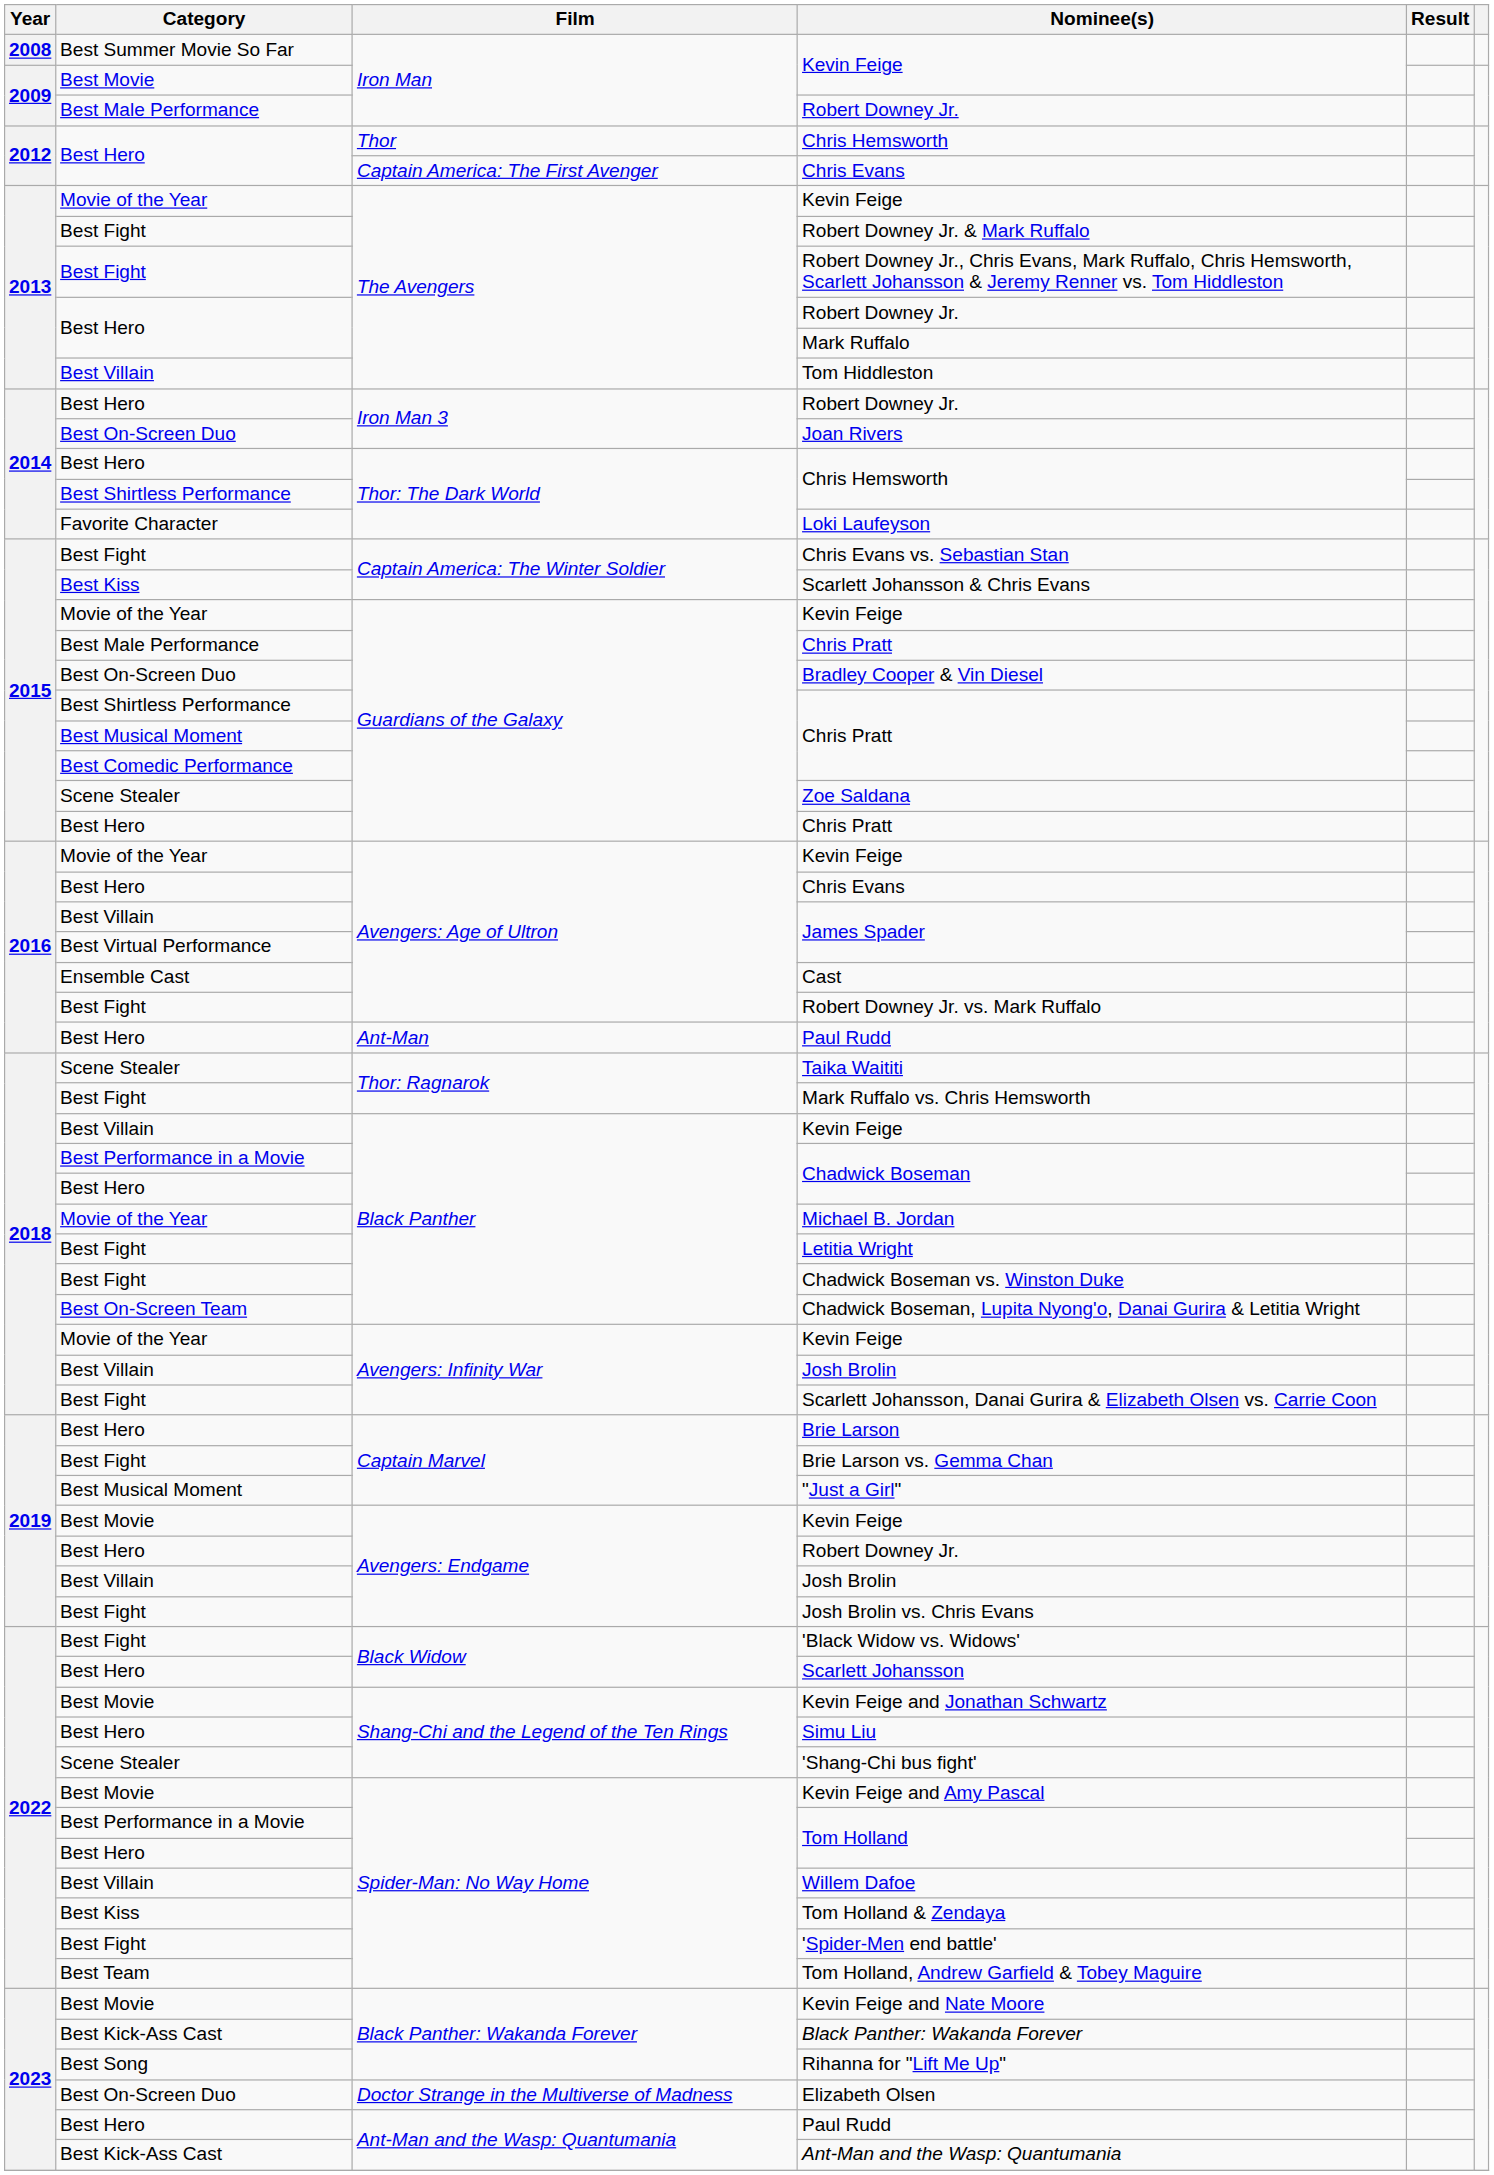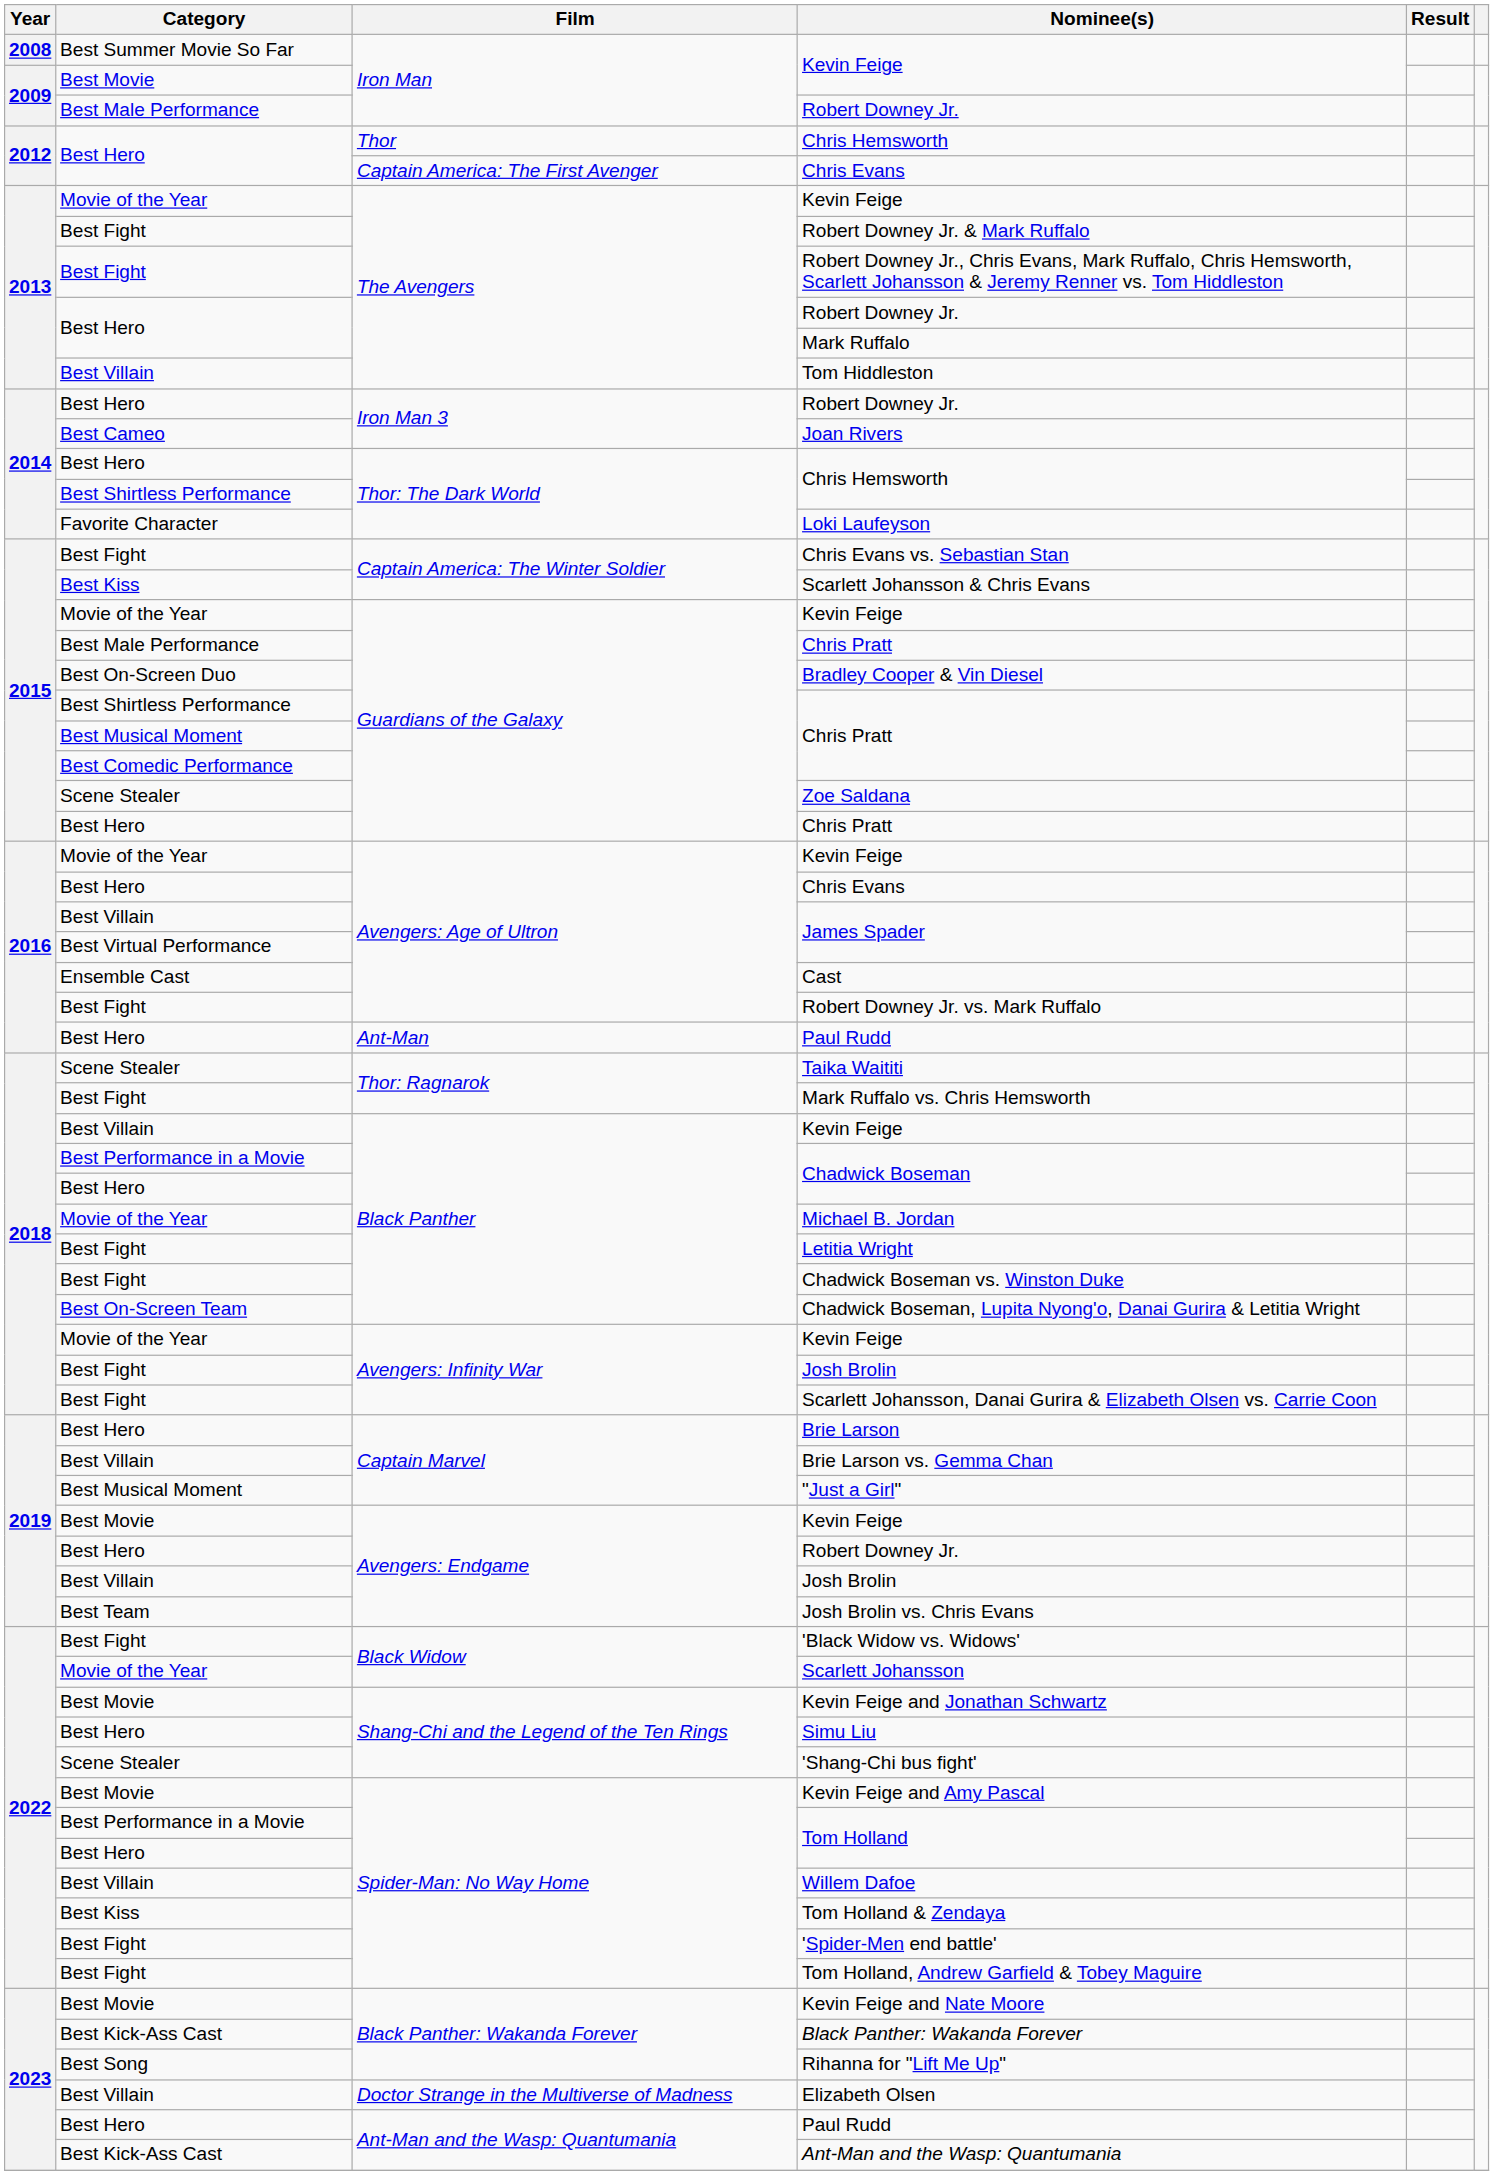 <table class="wikitable sortable">
 <tr>
 <th scope="col" style="width: 1%;">Year</th>
 <th scope="col" style="width: 20%;">Category</th>
 <th scope="col" style="width: 30%;">Film</th>
 <th scope="col">Nominee(s)</th>
 <th scope="col" style="width: 4%;">Result</th>
 <th scope="col" style="width: 1%;"></th>
 </tr>
 <tr>
 <th scope="row"><a href='#'>2008</a></th>
 <td>Best Summer Movie So Far</td>
 <td rowspan="3"><em><a href='#'>Iron Man</a></em></td>
 <td rowspan="2"><a href='#'>Kevin Feige</a></td>
 <td></td>
 <td style="text-align: center;"></td>
 </tr>
 <tr>
 <th scope="row" rowspan="2"><a href='#'>2009</a></th>
 <td><a href='#'>Best Movie</a></td>
 <td></td>
 <td rowspan="2" style="text-align: center;"></td>
 </tr>
 <tr>
 <td><a href='#'>Best Male Performance</a></td>
 <td><a href='#'>Robert Downey Jr.</a></td>
 <td></td>
 </tr>
 <tr>
 <th scope="row" rowspan="2"><a href='#'>2012</a></th>
 <td rowspan="2"><a href='#'>Best Hero</a></td>
 <td><em><a href='#'>Thor</a></em></td>
 <td><a href='#'>Chris Hemsworth</a></td>
 <td></td>
 <td rowspan="2" style="text-align: center;"></td>
 </tr>
 <tr>
 <td><em><a href='#'>Captain America: The First Avenger</a></em></td>
 <td><a href='#'>Chris Evans</a></td>
 <td></td>
 </tr>
 <tr>
 <th scope="row" rowspan="6"><a href='#'>2013</a></th>
 <td><a href='#'>Movie of the Year</a></td>
 <td rowspan="6"><em><a href='#'>The Avengers</a></em></td>
 <td>Kevin Feige</td>
 <td></td>
 <td rowspan="6" style="text-align: center;"></td>
 </tr>
 <tr>
 <td>Best Fight</td>
 <td>Robert Downey Jr. & <a href='#'>Mark Ruffalo</a></td>
 <td></td>
 </tr>
 <tr>
 <td><a href='#'>Best Fight</a></td>
 <td>Robert Downey Jr., Chris Evans, Mark Ruffalo, Chris Hemsworth, <a href='#'>Scarlett Johansson</a> & <a href='#'>Jeremy Renner</a> vs. <a href='#'>Tom Hiddleston</a></td>
 <td></td>
 </tr>
 <tr>
 <td rowspan="2">Best Hero</td>
 <td>Robert Downey Jr.</td>
 <td></td>
 </tr>
 <tr>
 <td>Mark Ruffalo</td>
 <td></td>
 </tr>
 <tr>
 <td><a href='#'>Best Villain</a></td>
 <td>Tom Hiddleston</td>
 <td></td>
 </tr>
 <tr>
 <th scope="row" rowspan="5"><a href='#'>2014</a></th>
 <td>Best Hero</td>
 <td rowspan="2"><em><a href='#'>Iron Man 3</a></em></td>
 <td>Robert Downey Jr.</td>
 <td></td>
 <td rowspan="5"></td>
 </tr>
 <tr>
-<td><a href='#'>Best On-Screen Duo</a></td>
+<td><a href='#'>Best Cameo</a></td>
 <td><a href='#'>Joan Rivers</a></td>
 <td></td>
 </tr>
 <tr>
 <td>Best Hero</td>
 <td rowspan="3"><em><a href='#'>Thor: The Dark World</a></em></td>
 <td rowspan="2">Chris Hemsworth</td>
 <td></td>
 </tr>
 <tr>
 <td><a href='#'>Best Shirtless Performance</a></td>
 <td></td>
 </tr>
 <tr>
 <td>Favorite Character</td>
 <td><a href='#'>Loki Laufeyson</a></td>
 <td></td>
 </tr>
 <tr>
 <th scope="row" rowspan="10"><a href='#'>2015</a></th>
 <td>Best Fight</td>
 <td rowspan="2"><em><a href='#'>Captain America: The Winter Soldier</a></em></td>
 <td>Chris Evans vs. <a href='#'>Sebastian Stan</a></td>
 <td></td>
 <td rowspan="10" style="text-align: center;"></td>
 </tr>
 <tr>
 <td><a href='#'>Best Kiss</a></td>
 <td>Scarlett Johansson & Chris Evans</td>
 <td></td>
 </tr>
 <tr>
 <td>Movie of the Year</td>
 <td rowspan="8"><em><a href='#'>Guardians of the Galaxy</a></em></td>
 <td>Kevin Feige</td>
 <td></td>
 </tr>
 <tr>
 <td>Best Male Performance</td>
 <td><a href='#'>Chris Pratt</a></td>
 <td></td>
 </tr>
 <tr>
 <td>Best On-Screen Duo</td>
 <td><a href='#'>Bradley Cooper</a> & <a href='#'>Vin Diesel</a></td>
 <td></td>
 </tr>
 <tr>
 <td>Best Shirtless Performance</td>
 <td rowspan="3">Chris Pratt</td>
 <td></td>
 </tr>
 <tr>
 <td><a href='#'>Best Musical Moment</a></td>
 <td></td>
 </tr>
 <tr>
 <td><a href='#'>Best Comedic Performance</a></td>
 <td></td>
 </tr>
 <tr>
 <td>Scene Stealer</td>
 <td><a href='#'>Zoe Saldana</a></td>
 <td></td>
 </tr>
 <tr>
 <td>Best Hero</td>
 <td>Chris Pratt</td>
 <td></td>
 </tr>
 <tr>
 <th scope="row" rowspan="7"><a href='#'>2016</a></th>
 <td>Movie of the Year</td>
 <td rowspan="6"><em><a href='#'>Avengers: Age of Ultron</a></em></td>
 <td>Kevin Feige</td>
 <td></td>
 <td rowspan="7" style="text-align: center;"></td>
 </tr>
 <tr>
 <td>Best Hero</td>
 <td>Chris Evans</td>
 <td></td>
 </tr>
 <tr>
 <td>Best Villain</td>
 <td rowspan="2"><a href='#'>James Spader</a></td>
 <td></td>
 </tr>
 <tr>
 <td>Best Virtual Performance</td>
 <td></td>
 </tr>
 <tr>
 <td>Ensemble Cast</td>
 <td>Cast</td>
 <td></td>
 </tr>
 <tr>
 <td>Best Fight</td>
 <td>Robert Downey Jr. vs. Mark Ruffalo</td>
 <td></td>
 </tr>
 <tr>
 <td>Best Hero</td>
 <td><em><a href='#'>Ant-Man</a></em></td>
 <td><a href='#'>Paul Rudd</a></td>
 <td></td>
 </tr>
 <tr>
 <th scope="row" rowspan="12"><a href='#'>2018</a></th>
 <td>Scene Stealer</td>
 <td rowspan="2"><em><a href='#'>Thor: Ragnarok</a></em></td>
 <td><a href='#'>Taika Waititi</a></td>
 <td></td>
 <td rowspan="12" style="text-align: center;"></td>
 </tr>
 <tr>
 <td>Best Fight</td>
 <td>Mark Ruffalo vs. Chris Hemsworth</td>
 <td></td>
 </tr>
 <tr>
 <td>Best Villain</td>
 <td rowspan="7"><em><a href='#'>Black Panther</a></em></td>
 <td>Kevin Feige</td>
 <td></td>
 </tr>
 <tr>
 <td><a href='#'>Best Performance in a Movie</a></td>
 <td rowspan="2"><a href='#'>Chadwick Boseman</a></td>
 <td></td>
 </tr>
 <tr>
 <td>Best Hero</td>
 <td></td>
 </tr>
 <tr>
 <td><a href='#'>Movie of the Year</a></td>
 <td><a href='#'>Michael B. Jordan</a></td>
 <td></td>
 </tr>
 <tr>
 <td>Best Fight</td>
 <td><a href='#'>Letitia Wright</a></td>
 <td></td>
 </tr>
 <tr>
 <td>Best Fight</td>
 <td>Chadwick Boseman vs. <a href='#'>Winston Duke</a></td>
 <td></td>
 </tr>
 <tr>
 <td><a href='#'>Best On-Screen Team</a></td>
 <td>Chadwick Boseman, <a href='#'>Lupita Nyong'o</a>, <a href='#'>Danai Gurira</a> & Letitia Wright</td>
 <td></td>
 </tr>
 <tr>
 <td>Movie of the Year</td>
 <td rowspan="3"><em><a href='#'>Avengers: Infinity War</a></em></td>
 <td>Kevin Feige</td>
 <td></td>
 </tr>
 <tr>
-<td>Best Villain</td>
+<td>Best Fight</td>
 <td><a href='#'>Josh Brolin</a></td>
 <td></td>
 </tr>
 <tr>
 <td>Best Fight</td>
 <td>Scarlett Johansson, Danai Gurira & <a href='#'>Elizabeth Olsen</a> vs. <a href='#'>Carrie Coon</a></td>
 <td></td>
 </tr>
 <tr>
 <th scope="row" rowspan="7"><a href='#'>2019</a></th>
 <td>Best Hero</td>
 <td rowspan="3"><em><a href='#'>Captain Marvel</a></em></td>
 <td><a href='#'>Brie Larson</a></td>
 <td></td>
 <td rowspan="7" style="text-align: center;"></td>
 </tr>
 <tr>
-<td>Best Fight</td>
+<td>Best Villain</td>
 <td>Brie Larson vs. <a href='#'>Gemma Chan</a></td>
 <td></td>
 </tr>
 <tr>
 <td>Best Musical Moment</td>
 <td>"<a href='#'>Just a Girl</a>"</td>
 <td></td>
 </tr>
 <tr>
 <td>Best Movie</td>
 <td rowspan="4"><em><a href='#'>Avengers: Endgame</a></em></td>
 <td>Kevin Feige</td>
 <td></td>
 </tr>
 <tr>
 <td>Best Hero</td>
 <td>Robert Downey Jr.</td>
 <td></td>
 </tr>
 <tr>
 <td>Best Villain</td>
 <td>Josh Brolin</td>
 <td></td>
 </tr>
 <tr>
-<td>Best Fight</td>
+<td>Best Team</td>
 <td>Josh Brolin vs. Chris Evans</td>
 <td></td>
 </tr>
 <tr>
 <th scope="row" rowspan="12"><a href='#'>2022</a></th>
 <td>Best Fight</td>
 <td rowspan="2"><em><a href='#'>Black Widow</a></em></td>
 <td>'Black Widow vs. Widows'</td>
 <td></td>
 <td rowspan="12" style="text-align: center;"></td>
 </tr>
 <tr>
-<td>Best Hero</td>
+<td><a href='#'>Movie of the Year</a></td>
 <td><a href='#'>Scarlett Johansson</a></td>
 <td></td>
 </tr>
 <tr>
 <td>Best Movie</td>
 <td rowspan="3"><em><a href='#'>Shang-Chi and the Legend of the Ten Rings</a></em></td>
 <td>Kevin Feige and <a href='#'>Jonathan Schwartz</a></td>
 <td></td>
 </tr>
 <tr>
 <td>Best Hero</td>
 <td><a href='#'>Simu Liu</a></td>
 <td></td>
 </tr>
 <tr>
 <td>Scene Stealer</td>
 <td>'Shang-Chi bus fight'</td>
 <td></td>
 </tr>
 <tr>
 <td>Best Movie</td>
 <td rowspan="7"><em><a href='#'>Spider-Man: No Way Home</a></em></td>
 <td>Kevin Feige and <a href='#'>Amy Pascal</a></td>
 <td></td>
 </tr>
 <tr>
 <td>Best Performance in a Movie</td>
 <td rowspan="2"><a href='#'>Tom Holland</a></td>
 <td></td>
 </tr>
 <tr>
 <td>Best Hero</td>
 <td></td>
 </tr>
 <tr>
 <td>Best Villain</td>
 <td><a href='#'>Willem Dafoe</a></td>
 <td></td>
 </tr>
 <tr>
 <td>Best Kiss</td>
 <td>Tom Holland & <a href='#'>Zendaya</a></td>
 <td></td>
 </tr>
 <tr>
 <td>Best Fight</td>
 <td>'<a href='#'>Spider-Men</a> end battle'</td>
 <td></td>
 </tr>
 <tr>
-<td>Best Team</td>
+<td>Best Fight</td>
 <td>Tom Holland, <a href='#'>Andrew Garfield</a> & <a href='#'>Tobey Maguire</a></td>
 <td></td>
 </tr>
 <tr>
 <th scope="row" rowspan="6"><a href='#'>2023</a></th>
 <td>Best Movie</td>
 <td rowspan="3"><em><a href='#'>Black Panther: Wakanda Forever</a></em></td>
 <td>Kevin Feige and <a href='#'>Nate Moore</a></td>
 <td></td>
 <td rowspan="6" style="text-align: center;"></td>
 </tr>
 <tr>
 <td>Best Kick-Ass Cast</td>
 <td><em>Black Panther: Wakanda Forever</em></td>
 <td></td>
 </tr>
 <tr>
 <td>Best Song</td>
 <td>Rihanna for "<a href='#'>Lift Me Up</a>"</td>
 <td></td>
 </tr>
 <tr>
-<td>Best On-Screen Duo</td>
+<td>Best Villain</td>
 <td><em><a href='#'>Doctor Strange in the Multiverse of Madness</a></em></td>
 <td>Elizabeth Olsen</td>
 <td></td>
 </tr>
 <tr>
 <td>Best Hero</td>
 <td rowspan="2"><em><a href='#'>Ant-Man and the Wasp: Quantumania</a></em></td>
 <td>Paul Rudd</td>
 <td></td>
 </tr>
 <tr>
 <td>Best Kick-Ass Cast</td>
 <td><em>Ant-Man and the Wasp: Quantumania</em></td>
 <td></td>
 </tr>
 <tr>
 </tr>
 </table>
